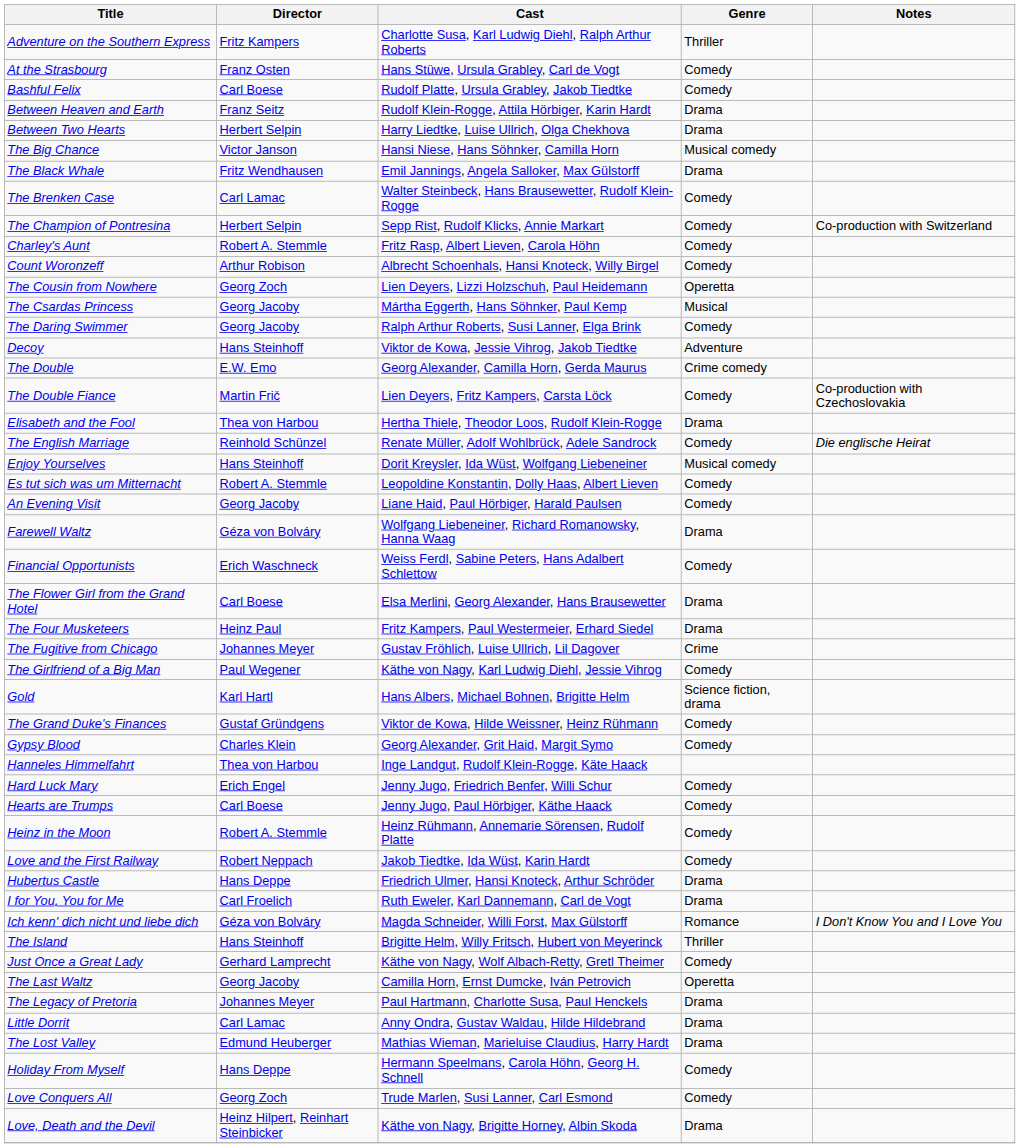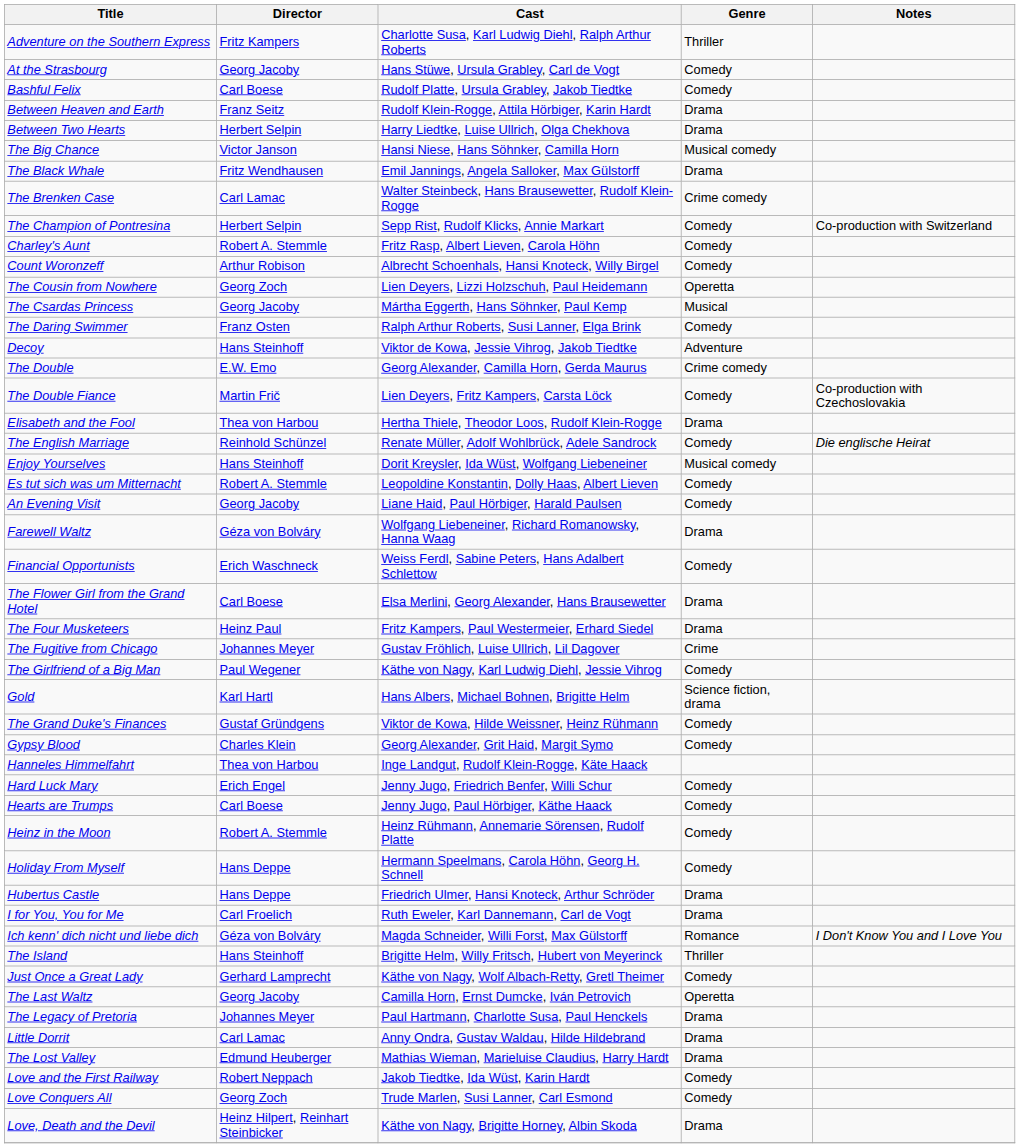 <table class="wikitable" style="width:100%;">
 <tr>
 <th style="width:21%;">Title</th>
 <th style="width:16%;">Director</th>
 <th style="width:30%;">Cast</th>
 <th style="width:13%;">Genre</th>
 <th style="width:20%;">Notes</th>
 </tr>
 <tr>
 <td><em><a href='#'>Adventure on the Southern Express</a></em></td>
 <td><a href='#'>Fritz Kampers</a></td>
 <td><a href='#'>Charlotte Susa</a>, <a href='#'>Karl Ludwig Diehl</a>, <a href='#'>Ralph Arthur Roberts</a></td>
 <td>Thriller</td>
 <td></td>
 </tr>
 <tr>
 <td><em><a href='#'>At the Strasbourg</a></em></td>
-<td><a href='#'>Franz Osten</a></td>
+<td><a href='#'>Georg Jacoby</a></td>
 <td><a href='#'>Hans Stüwe</a>, <a href='#'>Ursula Grabley</a>, <a href='#'>Carl de Vogt</a></td>
 <td>Comedy</td>
 <td></td>
 </tr>
 <tr>
 <td><em><a href='#'>Bashful Felix</a></em></td>
 <td><a href='#'>Carl Boese</a></td>
 <td><a href='#'>Rudolf Platte</a>, <a href='#'>Ursula Grabley</a>, <a href='#'>Jakob Tiedtke</a></td>
 <td>Comedy</td>
 <td></td>
 </tr>
 <tr>
 <td><em><a href='#'>Between Heaven and Earth</a></em></td>
 <td><a href='#'>Franz Seitz</a></td>
 <td><a href='#'>Rudolf Klein-Rogge</a>, <a href='#'>Attila Hörbiger</a>, <a href='#'>Karin Hardt</a></td>
 <td>Drama</td>
 <td></td>
 </tr>
 <tr>
 <td><em><a href='#'>Between Two Hearts</a></em></td>
 <td><a href='#'>Herbert Selpin</a></td>
 <td><a href='#'>Harry Liedtke</a>, <a href='#'>Luise Ullrich</a>, <a href='#'>Olga Chekhova</a></td>
 <td>Drama</td>
 <td></td>
 </tr>
 <tr>
 <td><em><a href='#'>The Big Chance</a></em></td>
 <td><a href='#'>Victor Janson</a></td>
 <td><a href='#'>Hansi Niese</a>, <a href='#'>Hans Söhnker</a>, <a href='#'>Camilla Horn</a></td>
 <td>Musical comedy</td>
 <td></td>
 </tr>
 <tr>
 <td><em><a href='#'>The Black Whale</a></em></td>
 <td><a href='#'>Fritz Wendhausen</a></td>
 <td><a href='#'>Emil Jannings</a>, <a href='#'>Angela Salloker</a>, <a href='#'>Max Gülstorff</a></td>
 <td>Drama</td>
 <td></td>
 </tr>
 <tr>
 <td><em><a href='#'>The Brenken Case</a></em></td>
 <td><a href='#'>Carl Lamac</a></td>
 <td><a href='#'>Walter Steinbeck</a>, <a href='#'>Hans Brausewetter</a>, <a href='#'>Rudolf Klein-Rogge</a></td>
-<td>Comedy</td>
+<td>Crime comedy</td>
 <td></td>
 </tr>
 <tr>
 <td><em><a href='#'>The Champion of Pontresina</a></em></td>
 <td><a href='#'>Herbert Selpin</a></td>
 <td><a href='#'>Sepp Rist</a>, <a href='#'>Rudolf Klicks</a>, <a href='#'>Annie Markart</a></td>
 <td>Comedy</td>
 <td>Co-production with Switzerland</td>
 </tr>
 <tr>
 <td><em><a href='#'>Charley's Aunt</a></em></td>
 <td><a href='#'>Robert A. Stemmle</a></td>
 <td><a href='#'>Fritz Rasp</a>, <a href='#'>Albert Lieven</a>, <a href='#'>Carola Höhn</a></td>
 <td>Comedy</td>
 <td></td>
 </tr>
 <tr>
 <td><em><a href='#'>Count Woronzeff</a></em></td>
 <td><a href='#'>Arthur Robison</a></td>
 <td><a href='#'>Albrecht Schoenhals</a>, <a href='#'>Hansi Knoteck</a>, <a href='#'>Willy Birgel</a></td>
 <td>Comedy</td>
 <td></td>
 </tr>
 <tr>
 <td><em><a href='#'>The Cousin from Nowhere</a></em></td>
 <td><a href='#'>Georg Zoch</a></td>
 <td><a href='#'>Lien Deyers</a>, <a href='#'>Lizzi Holzschuh</a>, <a href='#'>Paul Heidemann</a></td>
 <td>Operetta</td>
 <td></td>
 </tr>
 <tr>
 <td><em><a href='#'>The Csardas Princess</a></em></td>
 <td><a href='#'>Georg Jacoby</a></td>
 <td><a href='#'>Mártha Eggerth</a>, <a href='#'>Hans Söhnker</a>, <a href='#'>Paul Kemp</a></td>
 <td>Musical</td>
 <td></td>
 </tr>
 <tr>
 <td><em><a href='#'>The Daring Swimmer</a></em></td>
-<td><a href='#'>Georg Jacoby</a></td>
+<td><a href='#'>Franz Osten</a></td>
 <td><a href='#'>Ralph Arthur Roberts</a>, <a href='#'>Susi Lanner</a>, <a href='#'>Elga Brink</a></td>
 <td>Comedy</td>
 <td></td>
 </tr>
 <tr>
 <td><em><a href='#'>Decoy</a></em></td>
 <td><a href='#'>Hans Steinhoff</a></td>
 <td><a href='#'>Viktor de Kowa</a>, <a href='#'>Jessie Vihrog</a>, <a href='#'>Jakob Tiedtke</a></td>
 <td>Adventure</td>
 <td></td>
 </tr>
 <tr>
 <td><em><a href='#'>The Double</a></em></td>
 <td><a href='#'>E.W. Emo</a></td>
 <td><a href='#'>Georg Alexander</a>, <a href='#'>Camilla Horn</a>, <a href='#'>Gerda Maurus</a></td>
 <td>Crime comedy</td>
 <td></td>
 </tr>
 <tr>
 <td><em><a href='#'>The Double Fiance</a></em></td>
 <td><a href='#'>Martin Frič</a></td>
 <td><a href='#'>Lien Deyers</a>, <a href='#'>Fritz Kampers</a>, <a href='#'>Carsta Löck</a></td>
 <td>Comedy</td>
 <td>Co-production with Czechoslovakia</td>
 </tr>
 <tr>
 <td><em><a href='#'>Elisabeth and the Fool</a></em></td>
 <td><a href='#'>Thea von Harbou</a></td>
 <td><a href='#'>Hertha Thiele</a>, <a href='#'>Theodor Loos</a>, <a href='#'>Rudolf Klein-Rogge</a></td>
 <td>Drama</td>
 <td></td>
 </tr>
 <tr>
 <td><em><a href='#'>The English Marriage</a></em></td>
 <td><a href='#'>Reinhold Schünzel</a></td>
 <td><a href='#'>Renate Müller</a>, <a href='#'>Adolf Wohlbrück</a>, <a href='#'>Adele Sandrock</a></td>
 <td>Comedy</td>
 <td><em>Die englische Heirat</em></td>
 </tr>
 <tr>
 <td><em><a href='#'>Enjoy Yourselves</a></em></td>
 <td><a href='#'>Hans Steinhoff</a></td>
 <td><a href='#'>Dorit Kreysler</a>, <a href='#'>Ida Wüst</a>, <a href='#'>Wolfgang Liebeneiner</a></td>
 <td>Musical comedy</td>
 <td></td>
 </tr>
 <tr>
 <td><em><a href='#'>Es tut sich was um Mitternacht</a></em></td>
 <td><a href='#'>Robert A. Stemmle</a></td>
 <td><a href='#'>Leopoldine Konstantin</a>, <a href='#'>Dolly Haas</a>, <a href='#'>Albert Lieven</a></td>
 <td>Comedy</td>
 <td></td>
 </tr>
 <tr>
 <td><em><a href='#'>An Evening Visit</a></em></td>
 <td><a href='#'>Georg Jacoby</a></td>
 <td><a href='#'>Liane Haid</a>, <a href='#'>Paul Hörbiger</a>, <a href='#'>Harald Paulsen</a></td>
 <td>Comedy</td>
 <td></td>
 </tr>
 <tr>
 <td><em><a href='#'>Farewell Waltz</a></em></td>
 <td><a href='#'>Géza von Bolváry</a></td>
 <td><a href='#'>Wolfgang Liebeneiner</a>, <a href='#'>Richard Romanowsky</a>, <a href='#'>Hanna Waag</a></td>
 <td>Drama</td>
 <td></td>
 </tr>
 <tr>
 <td><em><a href='#'>Financial Opportunists</a></em></td>
 <td><a href='#'>Erich Waschneck</a></td>
 <td><a href='#'>Weiss Ferdl</a>, <a href='#'>Sabine Peters</a>, <a href='#'>Hans Adalbert Schlettow</a></td>
 <td>Comedy</td>
 <td></td>
 </tr>
 <tr>
 <td><em><a href='#'>The Flower Girl from the Grand Hotel</a></em></td>
 <td><a href='#'>Carl Boese</a></td>
 <td><a href='#'>Elsa Merlini</a>, <a href='#'>Georg Alexander</a>, <a href='#'>Hans Brausewetter</a></td>
 <td>Drama</td>
 <td></td>
 </tr>
 <tr>
 <td><em><a href='#'>The Four Musketeers</a></em></td>
 <td><a href='#'>Heinz Paul</a></td>
 <td><a href='#'>Fritz Kampers</a>, <a href='#'>Paul Westermeier</a>, <a href='#'>Erhard Siedel</a></td>
 <td>Drama</td>
 <td></td>
 </tr>
 <tr>
 <td><em><a href='#'>The Fugitive from Chicago</a></em></td>
 <td><a href='#'>Johannes Meyer</a></td>
 <td><a href='#'>Gustav Fröhlich</a>, <a href='#'>Luise Ullrich</a>, <a href='#'>Lil Dagover</a></td>
 <td>Crime</td>
 <td></td>
 </tr>
 <tr>
 <td><em><a href='#'>The Girlfriend of a Big Man</a></em></td>
 <td><a href='#'>Paul Wegener</a></td>
 <td><a href='#'>Käthe von Nagy</a>, <a href='#'>Karl Ludwig Diehl</a>, <a href='#'>Jessie Vihrog</a></td>
 <td>Comedy</td>
 <td></td>
 </tr>
 <tr>
 <td><em><a href='#'>Gold</a></em></td>
 <td><a href='#'>Karl Hartl</a></td>
 <td><a href='#'>Hans Albers</a>, <a href='#'>Michael Bohnen</a>, <a href='#'>Brigitte Helm</a></td>
 <td>Science fiction, drama</td>
 <td></td>
 </tr>
 <tr>
 <td><em><a href='#'>The Grand Duke's Finances</a></em></td>
 <td><a href='#'>Gustaf Gründgens</a></td>
 <td><a href='#'>Viktor de Kowa</a>, <a href='#'>Hilde Weissner</a>, <a href='#'>Heinz Rühmann</a></td>
 <td>Comedy</td>
 <td></td>
 </tr>
 <tr>
 <td><em><a href='#'>Gypsy Blood</a></em></td>
 <td><a href='#'>Charles Klein</a></td>
 <td><a href='#'>Georg Alexander</a>, <a href='#'>Grit Haid</a>, <a href='#'>Margit Symo</a></td>
 <td>Comedy</td>
 <td></td>
 </tr>
 <tr>
 <td><em><a href='#'>Hanneles Himmelfahrt</a></em></td>
 <td><a href='#'>Thea von Harbou</a></td>
 <td><a href='#'>Inge Landgut</a>, <a href='#'>Rudolf Klein-Rogge</a>, <a href='#'>Käte Haack</a></td>
 <td></td>
 <td></td>
 </tr>
 <tr>
 <td><em><a href='#'>Hard Luck Mary</a></em></td>
 <td><a href='#'>Erich Engel</a></td>
 <td><a href='#'>Jenny Jugo</a>, <a href='#'>Friedrich Benfer</a>, <a href='#'>Willi Schur</a></td>
 <td>Comedy</td>
 <td></td>
 </tr>
 <tr>
 <td><em><a href='#'>Hearts are Trumps</a></em></td>
 <td><a href='#'>Carl Boese</a></td>
 <td><a href='#'>Jenny Jugo</a>, <a href='#'>Paul Hörbiger</a>, <a href='#'>Käthe Haack</a></td>
 <td>Comedy</td>
 <td></td>
 </tr>
 <tr>
 <td><em><a href='#'>Heinz in the Moon</a></em></td>
 <td><a href='#'>Robert A. Stemmle</a></td>
 <td><a href='#'>Heinz Rühmann</a>, <a href='#'>Annemarie Sörensen</a>, <a href='#'>Rudolf Platte</a></td>
 <td>Comedy</td>
 <td></td>
 </tr>
 <tr>
-<td><em><a href='#'>Love and the First Railway</a></em></td>
-<td><a href='#'>Robert Neppach</a></td>
-<td><a href='#'>Jakob Tiedtke</a>, <a href='#'>Ida Wüst</a>, <a href='#'>Karin Hardt</a></td>
+<td><em><a href='#'>Holiday From Myself</a></em></td>
+<td><a href='#'>Hans Deppe</a></td>
+<td><a href='#'>Hermann Speelmans</a>, <a href='#'>Carola Höhn</a>, <a href='#'>Georg H. Schnell</a></td>
 <td>Comedy</td>
 <td></td>
 </tr>
 <tr>
 <td><em><a href='#'>Hubertus Castle</a></em></td>
 <td><a href='#'>Hans Deppe</a></td>
 <td><a href='#'>Friedrich Ulmer</a>, <a href='#'>Hansi Knoteck</a>, <a href='#'>Arthur Schröder</a></td>
 <td>Drama</td>
 <td></td>
 </tr>
 <tr>
 <td><em><a href='#'>I for You, You for Me</a></em></td>
 <td><a href='#'>Carl Froelich</a></td>
 <td><a href='#'>Ruth Eweler</a>, <a href='#'>Karl Dannemann</a>, <a href='#'>Carl de Vogt</a></td>
 <td>Drama</td>
 <td></td>
 </tr>
 <tr>
 <td><em><a href='#'>Ich kenn' dich nicht und liebe dich</a></em></td>
 <td><a href='#'>Géza von Bolváry</a></td>
 <td><a href='#'>Magda Schneider</a>, <a href='#'>Willi Forst</a>, <a href='#'>Max Gülstorff</a></td>
 <td>Romance</td>
 <td><em>I Don't Know You and I Love You</em></td>
 </tr>
 <tr>
 <td><em><a href='#'>The Island</a></em></td>
 <td><a href='#'>Hans Steinhoff</a></td>
 <td><a href='#'>Brigitte Helm</a>, <a href='#'>Willy Fritsch</a>, <a href='#'>Hubert von Meyerinck</a></td>
 <td>Thriller</td>
 <td></td>
 </tr>
 <tr>
 <td><em><a href='#'>Just Once a Great Lady</a></em></td>
 <td><a href='#'>Gerhard Lamprecht</a></td>
 <td><a href='#'>Käthe von Nagy</a>, <a href='#'>Wolf Albach-Retty</a>, <a href='#'>Gretl Theimer</a></td>
 <td>Comedy</td>
 <td></td>
 </tr>
 <tr>
 <td><em><a href='#'>The Last Waltz</a></em></td>
 <td><a href='#'>Georg Jacoby</a></td>
 <td><a href='#'>Camilla Horn</a>, <a href='#'>Ernst Dumcke</a>, <a href='#'>Iván Petrovich</a></td>
 <td>Operetta</td>
 <td></td>
 </tr>
 <tr>
 <td><em><a href='#'>The Legacy of Pretoria</a></em></td>
 <td><a href='#'>Johannes Meyer</a></td>
 <td><a href='#'>Paul Hartmann</a>, <a href='#'>Charlotte Susa</a>, <a href='#'>Paul Henckels</a></td>
 <td>Drama</td>
 <td></td>
 </tr>
 <tr>
 <td><em><a href='#'>Little Dorrit</a></em></td>
 <td><a href='#'>Carl Lamac</a></td>
 <td><a href='#'>Anny Ondra</a>, <a href='#'>Gustav Waldau</a>, <a href='#'>Hilde Hildebrand</a></td>
 <td>Drama</td>
 <td></td>
 </tr>
 <tr>
 <td><em><a href='#'>The Lost Valley</a></em></td>
 <td><a href='#'>Edmund Heuberger</a></td>
 <td><a href='#'>Mathias Wieman</a>, <a href='#'>Marieluise Claudius</a>, <a href='#'>Harry Hardt</a></td>
 <td>Drama</td>
 <td></td>
 </tr>
 <tr>
-<td><em><a href='#'>Holiday From Myself</a></em></td>
-<td><a href='#'>Hans Deppe</a></td>
-<td><a href='#'>Hermann Speelmans</a>, <a href='#'>Carola Höhn</a>, <a href='#'>Georg H. Schnell</a></td>
+<td><em><a href='#'>Love and the First Railway</a></em></td>
+<td><a href='#'>Robert Neppach</a></td>
+<td><a href='#'>Jakob Tiedtke</a>, <a href='#'>Ida Wüst</a>, <a href='#'>Karin Hardt</a></td>
 <td>Comedy</td>
 <td></td>
 </tr>
 <tr>
 <td><em><a href='#'>Love Conquers All</a></em></td>
 <td><a href='#'>Georg Zoch</a></td>
 <td><a href='#'>Trude Marlen</a>, <a href='#'>Susi Lanner</a>, <a href='#'>Carl Esmond</a></td>
 <td>Comedy</td>
 <td></td>
 </tr>
 <tr>
 <td><em><a href='#'>Love, Death and the Devil</a></em></td>
 <td><a href='#'>Heinz Hilpert</a>, <a href='#'>Reinhart Steinbicker</a></td>
 <td><a href='#'>Käthe von Nagy</a>, <a href='#'>Brigitte Horney</a>, <a href='#'>Albin Skoda</a></td>
 <td>Drama</td>
 <td></td>
 </tr>
 <tr>
 </tr>
 </table>
